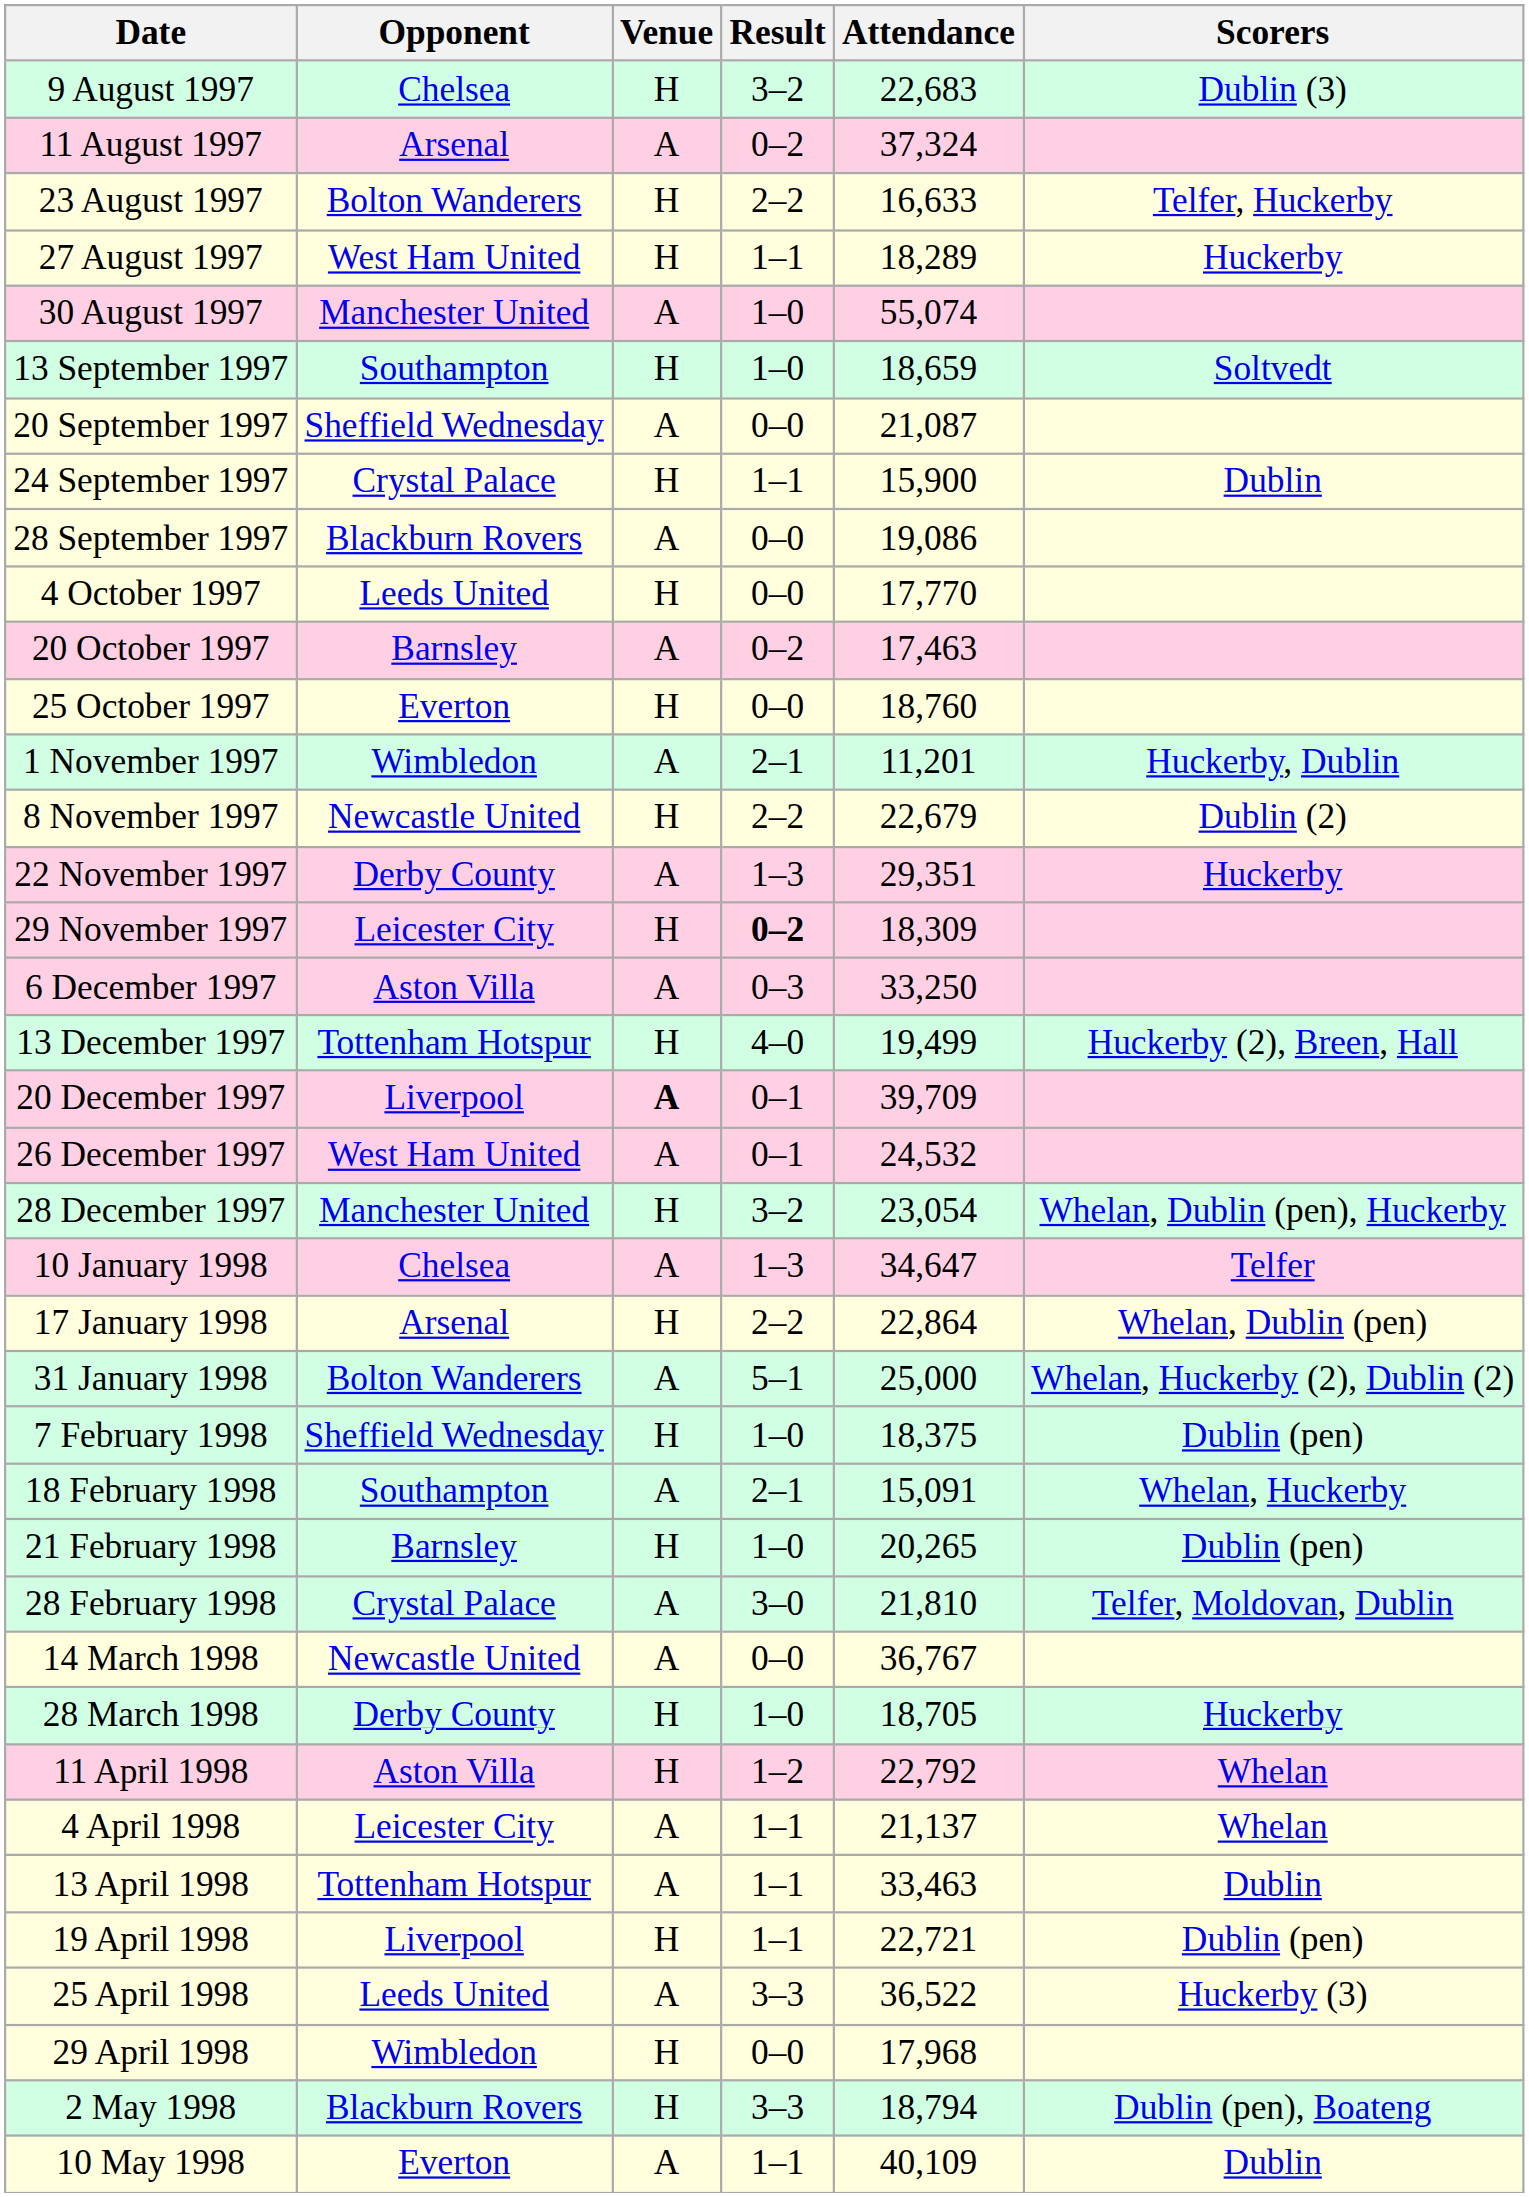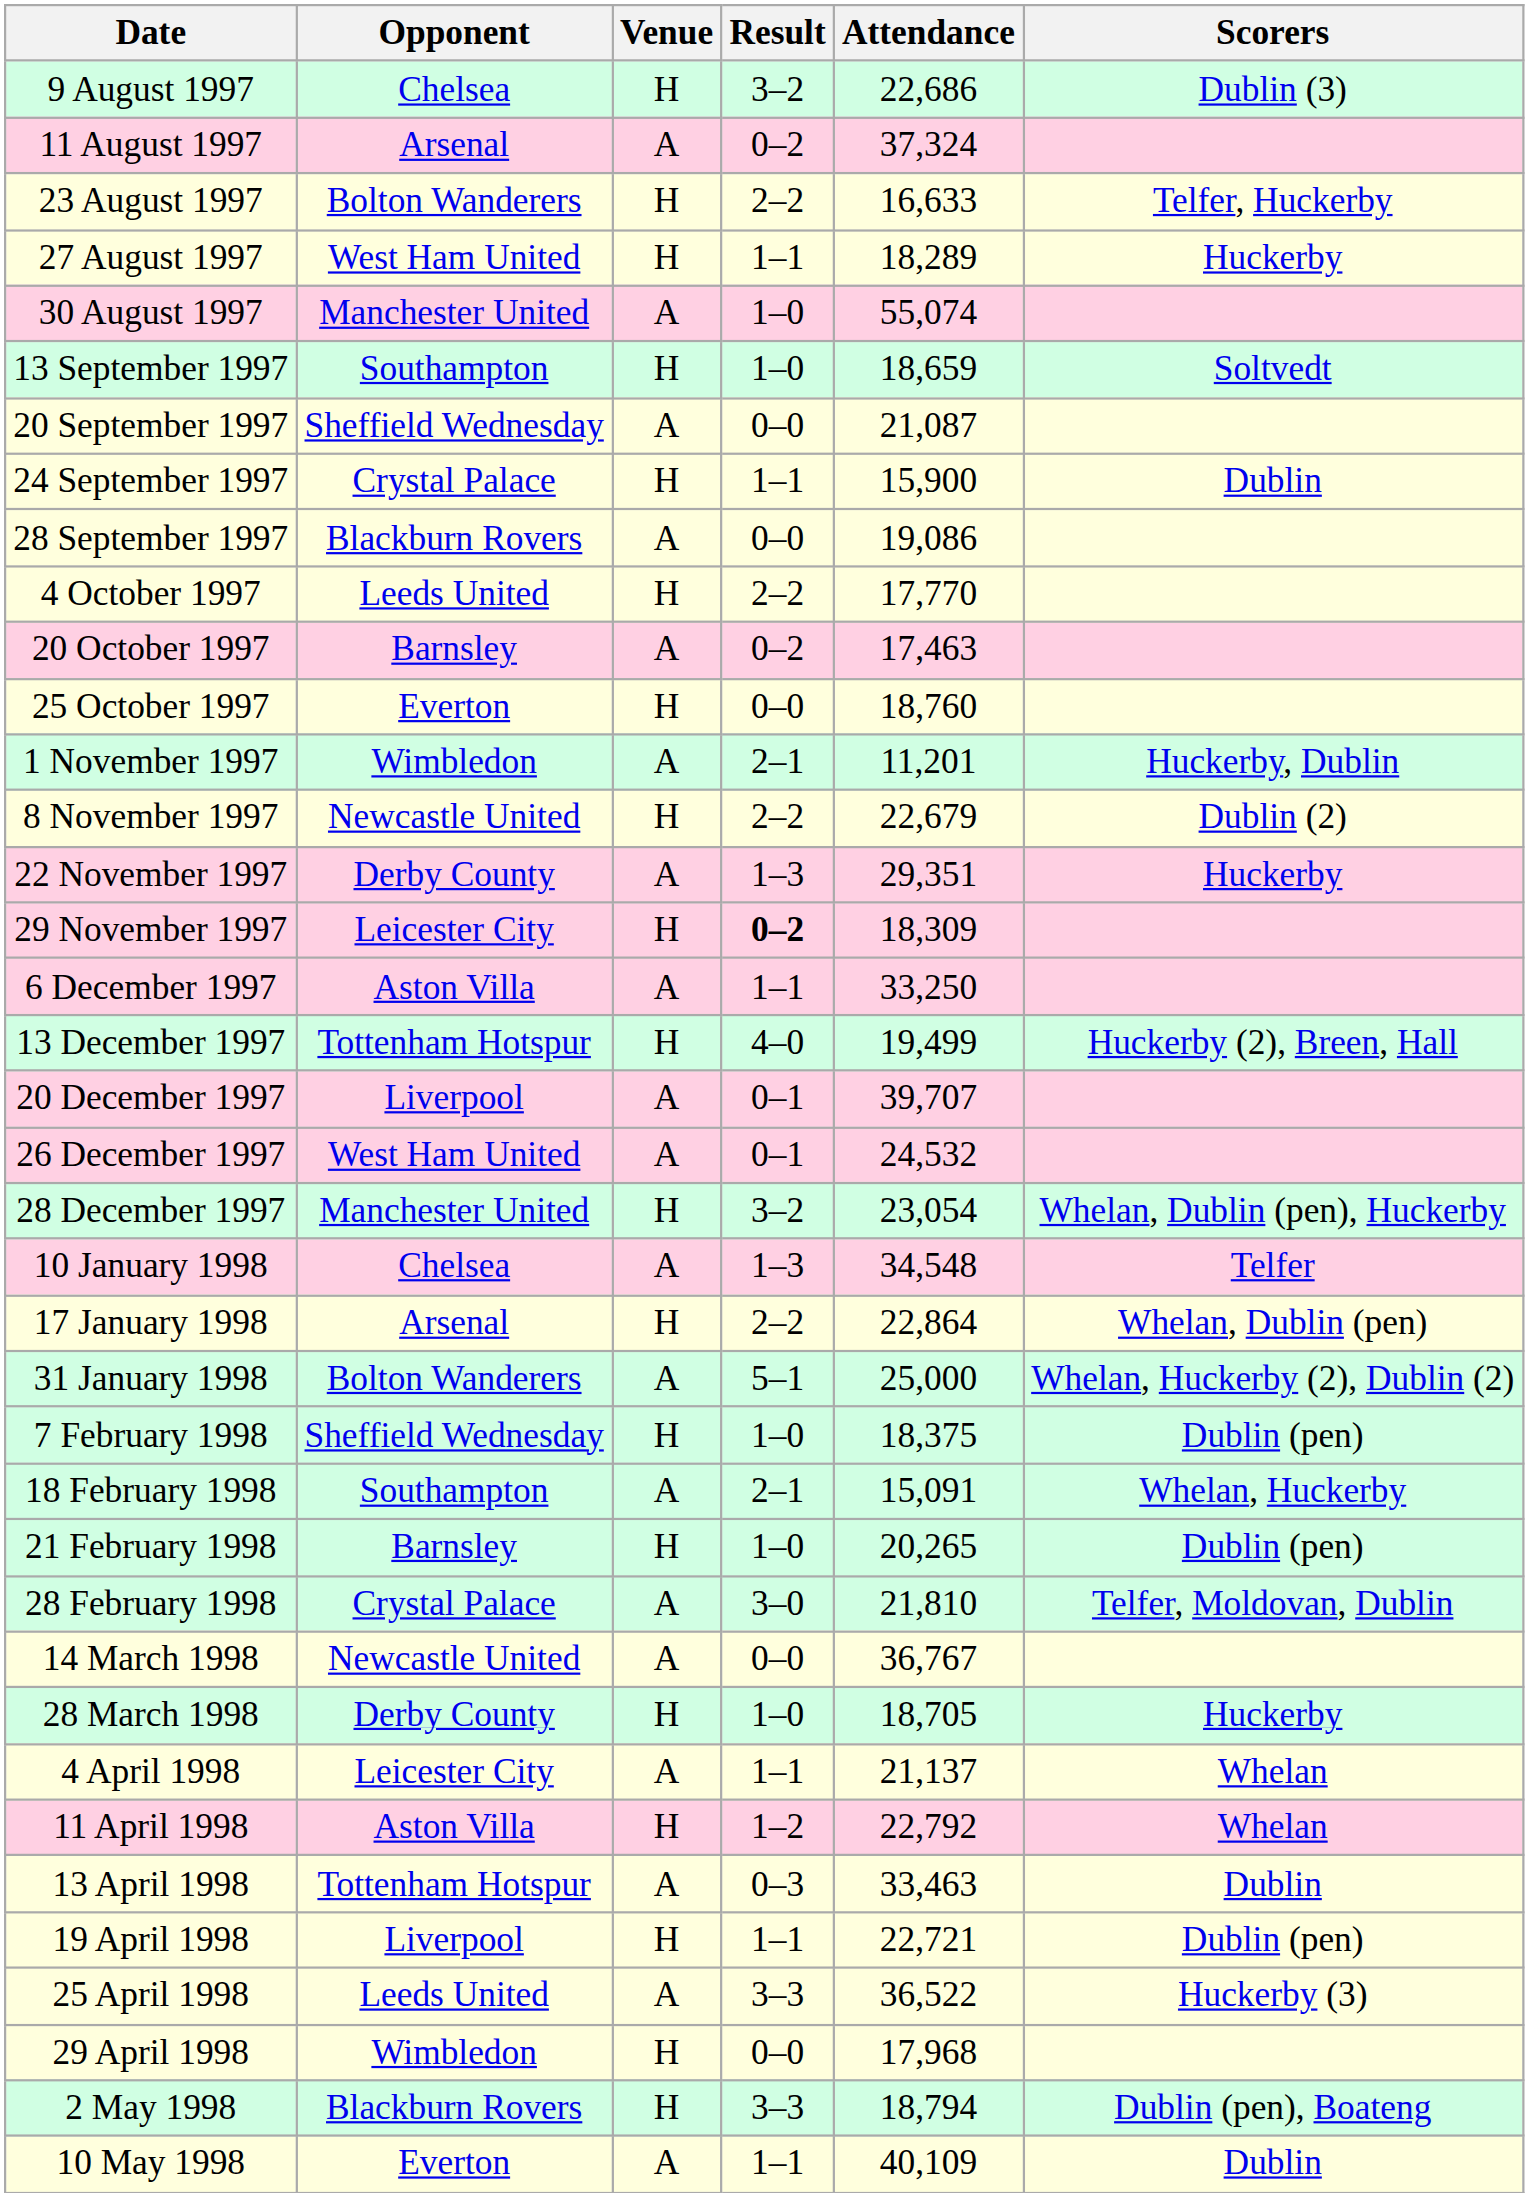 <table class="wikitable sortable" style="font-size:100%; text-align:center">
 <tr>
 <th>Date</th>
 <th>Opponent</th>
 <th>Venue</th>
 <th>Result</th>
 <th>Attendance</th>
 <th>Scorers</th>
 </tr>
 <tr style="background-color: #d0ffe3;">
 <td>9 August 1997</td>
 <td><a href='#'>Chelsea</a></td>
 <td>H</td>
 <td>3–2</td>
-<td>22,683</td>
+<td>22,686</td>
 <td><a href='#'>Dublin</a> (3)</td>
 </tr>
 <tr style="background-color: #ffd0e3;">
 <td>11 August 1997</td>
 <td><a href='#'>Arsenal</a></td>
 <td>A</td>
 <td>0–2</td>
 <td>37,324</td>
 <td></td>
 </tr>
 <tr style="background-color: #ffffdd;">
 <td>23 August 1997</td>
 <td><a href='#'>Bolton Wanderers</a></td>
 <td>H</td>
 <td>2–2</td>
 <td>16,633</td>
 <td><a href='#'>Telfer</a>, <a href='#'>Huckerby</a></td>
 </tr>
 <tr style="background-color: #ffffdd;">
 <td>27 August 1997</td>
 <td><a href='#'>West Ham United</a></td>
 <td>H</td>
 <td>1–1</td>
 <td>18,289</td>
 <td><a href='#'>Huckerby</a></td>
 </tr>
 <tr style="background-color: #ffd0e3;">
 <td>30 August 1997</td>
 <td><a href='#'>Manchester United</a></td>
 <td>A</td>
 <td>1–0</td>
 <td>55,074</td>
 <td></td>
 </tr>
 <tr style="background-color: #d0ffe3;">
 <td>13 September 1997</td>
 <td><a href='#'>Southampton</a></td>
 <td>H</td>
 <td>1–0</td>
 <td>18,659</td>
 <td><a href='#'>Soltvedt</a></td>
 </tr>
 <tr style="background-color: #ffffdd;">
 <td>20 September 1997</td>
 <td><a href='#'>Sheffield Wednesday</a></td>
 <td>A</td>
 <td>0–0</td>
 <td>21,087</td>
 <td></td>
 </tr>
 <tr style="background-color: #ffffdd;">
 <td>24 September 1997</td>
 <td><a href='#'>Crystal Palace</a></td>
 <td>H</td>
 <td>1–1</td>
 <td>15,900</td>
 <td><a href='#'>Dublin</a></td>
 </tr>
 <tr style="background-color: #ffffdd;">
 <td>28 September 1997</td>
 <td><a href='#'>Blackburn Rovers</a></td>
 <td>A</td>
 <td>0–0</td>
 <td>19,086</td>
 <td></td>
 </tr>
 <tr style="background-color: #ffffdd;">
 <td>4 October 1997</td>
 <td><a href='#'>Leeds United</a></td>
 <td>H</td>
-<td>0–0</td>
+<td>2–2</td>
 <td>17,770</td>
 <td></td>
 </tr>
 <tr style="background-color: #ffd0e3;">
 <td>20 October 1997</td>
 <td><a href='#'>Barnsley</a></td>
 <td>A</td>
 <td>0–2</td>
 <td>17,463</td>
 <td></td>
 </tr>
 <tr style="background-color: #ffffdd;">
 <td>25 October 1997</td>
 <td><a href='#'>Everton</a></td>
 <td>H</td>
 <td>0–0</td>
 <td>18,760</td>
 <td></td>
 </tr>
 <tr style="background-color: #d0ffe3;">
 <td>1 November 1997</td>
 <td><a href='#'>Wimbledon</a></td>
 <td>A</td>
 <td>2–1</td>
 <td>11,201</td>
 <td><a href='#'>Huckerby</a>, <a href='#'>Dublin</a></td>
 </tr>
 <tr style="background-color: #ffffdd;">
 <td>8 November 1997</td>
 <td><a href='#'>Newcastle United</a></td>
 <td>H</td>
 <td>2–2</td>
 <td>22,679</td>
 <td><a href='#'>Dublin</a> (2)</td>
 </tr>
 <tr style="background-color: #ffd0e3;">
 <td>22 November 1997</td>
 <td><a href='#'>Derby County</a></td>
 <td>A</td>
 <td>1–3</td>
 <td>29,351</td>
 <td><a href='#'>Huckerby</a></td>
 </tr>
 <tr style="background-color: #ffd0e3;">
 <td>29 November 1997</td>
 <td><a href='#'>Leicester City</a></td>
 <td>H</td>
 <td><strong>0–2</strong></td>
 <td>18,309</td>
 <td></td>
 </tr>
 <tr style="background-color: #ffd0e3;">
 <td>6 December 1997</td>
 <td><a href='#'>Aston Villa</a></td>
 <td>A</td>
-<td>0–3</td>
+<td>1–1</td>
 <td>33,250</td>
 <td></td>
 </tr>
 <tr style="background-color: #d0ffe3;">
 <td>13 December 1997</td>
 <td><a href='#'>Tottenham Hotspur</a></td>
 <td>H</td>
 <td>4–0</td>
 <td>19,499</td>
 <td><a href='#'>Huckerby</a> (2), <a href='#'>Breen</a>, <a href='#'>Hall</a></td>
 </tr>
 <tr style="background-color: #ffd0e3;">
 <td>20 December 1997</td>
 <td><a href='#'>Liverpool</a></td>
-<td><strong>A</strong></td>
+<td>A</td>
 <td>0–1</td>
-<td>39,709</td>
+<td>39,707</td>
 <td></td>
 </tr>
 <tr style="background-color: #ffd0e3;">
 <td>26 December 1997</td>
 <td><a href='#'>West Ham United</a></td>
 <td>A</td>
 <td>0–1</td>
 <td>24,532</td>
 <td></td>
 </tr>
 <tr style="background-color: #d0ffe3;">
 <td>28 December 1997</td>
 <td><a href='#'>Manchester United</a></td>
 <td>H</td>
 <td>3–2</td>
 <td>23,054</td>
 <td><a href='#'>Whelan</a>, <a href='#'>Dublin</a> (pen), <a href='#'>Huckerby</a></td>
 </tr>
 <tr style="background-color: #ffd0e3;">
 <td>10 January 1998</td>
 <td><a href='#'>Chelsea</a></td>
 <td>A</td>
 <td>1–3</td>
-<td>34,647</td>
+<td>34,548</td>
 <td><a href='#'>Telfer</a></td>
 </tr>
 <tr style="background-color: #ffffdd;">
 <td>17 January 1998</td>
 <td><a href='#'>Arsenal</a></td>
 <td>H</td>
 <td>2–2</td>
 <td>22,864</td>
 <td><a href='#'>Whelan</a>, <a href='#'>Dublin</a> (pen)</td>
 </tr>
 <tr style="background-color: #d0ffe3;">
 <td>31 January 1998</td>
 <td><a href='#'>Bolton Wanderers</a></td>
 <td>A</td>
 <td>5–1</td>
 <td>25,000</td>
 <td><a href='#'>Whelan</a>, <a href='#'>Huckerby</a> (2), <a href='#'>Dublin</a> (2)</td>
 </tr>
 <tr style="background-color: #d0ffe3;">
 <td>7 February 1998</td>
 <td><a href='#'>Sheffield Wednesday</a></td>
 <td>H</td>
 <td>1–0</td>
 <td>18,375</td>
 <td><a href='#'>Dublin</a> (pen)</td>
 </tr>
 <tr style="background-color: #d0ffe3;">
 <td>18 February 1998</td>
 <td><a href='#'>Southampton</a></td>
 <td>A</td>
 <td>2–1</td>
 <td>15,091</td>
 <td><a href='#'>Whelan</a>, <a href='#'>Huckerby</a></td>
 </tr>
 <tr style="background-color: #d0ffe3;">
 <td>21 February 1998</td>
 <td><a href='#'>Barnsley</a></td>
 <td>H</td>
 <td>1–0</td>
 <td>20,265</td>
 <td><a href='#'>Dublin</a> (pen)</td>
 </tr>
 <tr style="background-color: #d0ffe3;">
 <td>28 February 1998</td>
 <td><a href='#'>Crystal Palace</a></td>
 <td>A</td>
 <td>3–0</td>
 <td>21,810</td>
 <td><a href='#'>Telfer</a>, <a href='#'>Moldovan</a>, <a href='#'>Dublin</a></td>
 </tr>
 <tr style="background-color: #ffffdd;">
 <td>14 March 1998</td>
 <td><a href='#'>Newcastle United</a></td>
 <td>A</td>
 <td>0–0</td>
 <td>36,767</td>
 <td></td>
 </tr>
 <tr style="background-color: #d0ffe3;">
 <td>28 March 1998</td>
 <td><a href='#'>Derby County</a></td>
 <td>H</td>
 <td>1–0</td>
 <td>18,705</td>
 <td><a href='#'>Huckerby</a></td>
 </tr>
+<tr style="background-color: #ffffdd;">
+<td>4 April 1998</td>
+<td><a href='#'>Leicester City</a></td>
+<td>A</td>
+<td>1–1</td>
+<td>21,137</td>
+<td><a href='#'>Whelan</a></td>
+</tr>
 <tr style="background-color: #ffd0e3;">
 <td>11 April 1998</td>
 <td><a href='#'>Aston Villa</a></td>
 <td>H</td>
 <td>1–2</td>
 <td>22,792</td>
 <td><a href='#'>Whelan</a></td>
 </tr>
 <tr style="background-color: #ffffdd;">
-<td>4 April 1998</td>
-<td><a href='#'>Leicester City</a></td>
-<td>A</td>
-<td>1–1</td>
-<td>21,137</td>
-<td><a href='#'>Whelan</a></td>
-</tr>
-<tr style="background-color: #ffffdd;">
 <td>13 April 1998</td>
 <td><a href='#'>Tottenham Hotspur</a></td>
 <td>A</td>
-<td>1–1</td>
+<td>0–3</td>
 <td>33,463</td>
 <td><a href='#'>Dublin</a></td>
 </tr>
 <tr style="background-color: #ffffdd;">
 <td>19 April 1998</td>
 <td><a href='#'>Liverpool</a></td>
 <td>H</td>
 <td>1–1</td>
 <td>22,721</td>
 <td><a href='#'>Dublin</a> (pen)</td>
 </tr>
 <tr style="background-color: #ffffdd;">
 <td>25 April 1998</td>
 <td><a href='#'>Leeds United</a></td>
 <td>A</td>
 <td>3–3</td>
 <td>36,522</td>
 <td><a href='#'>Huckerby</a> (3)</td>
 </tr>
 <tr style="background-color: #ffffdd;">
 <td>29 April 1998</td>
 <td><a href='#'>Wimbledon</a></td>
 <td>H</td>
 <td>0–0</td>
 <td>17,968</td>
 <td></td>
 </tr>
 <tr style="background-color: #d0ffe3;">
 <td>2 May 1998</td>
 <td><a href='#'>Blackburn Rovers</a></td>
 <td>H</td>
 <td>3–3</td>
 <td>18,794</td>
 <td><a href='#'>Dublin</a> (pen), <a href='#'>Boateng</a></td>
 </tr>
 <tr style="background-color: #ffffdd;">
 <td>10 May 1998</td>
 <td><a href='#'>Everton</a></td>
 <td>A</td>
 <td>1–1</td>
 <td>40,109</td>
 <td><a href='#'>Dublin</a></td>
 </tr>
 </table>
